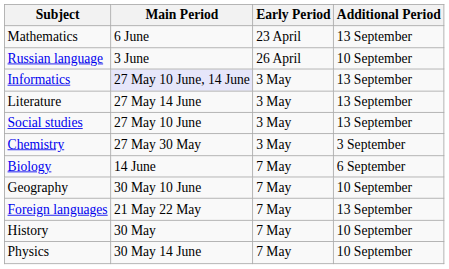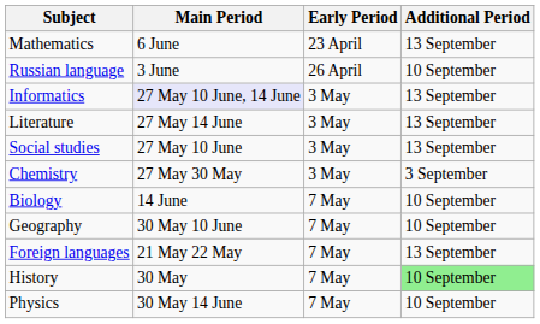 <table class="wikitable">
 <tr>
 <th>Subject</th>
 <th>Main Period</th>
 <th>Early Period</th>
 <th>Additional Period</th>
 </tr>
 <tr>
 <td>Mathematics</td>
 <td>6 June</td>
 <td>23 April</td>
 <td>13 September</td>
 </tr>
 <tr>
 <td><a href='#'>Russian language</a></td>
 <td>3 June</td>
 <td>26 April</td>
 <td>10 September</td>
 </tr>
 <tr>
 <td><a href='#'>Informatics</a></td>
 <td style="background: lavender;">27 May 10 June, 14 June</td>
 <td>3 May</td>
 <td>13 September</td>
 </tr>
 <tr>
 <td>Literature</td>
 <td>27 May 14 June</td>
 <td>3 May</td>
 <td>13 September</td>
 </tr>
 <tr>
 <td><a href='#'>Social studies</a></td>
 <td>27 May 10 June</td>
 <td>3 May</td>
 <td>13 September</td>
 </tr>
 <tr>
 <td><a href='#'>Chemistry</a></td>
 <td>27 May 30 May</td>
 <td>3 May</td>
 <td>3 September</td>
 </tr>
 <tr>
 <td><a href='#'>Biology</a></td>
 <td>14 June</td>
 <td>7 May</td>
-<td>6 September</td>
+<td>10 September</td>
 </tr>
 <tr>
 <td>Geography</td>
 <td>30 May 10 June</td>
 <td>7 May</td>
 <td>10 September</td>
 </tr>
 <tr>
 <td><a href='#'>Foreign languages</a></td>
 <td>21 May 22 May</td>
 <td>7 May</td>
 <td>13 September</td>
 </tr>
 <tr>
 <td>History</td>
 <td>30 May</td>
 <td>7 May</td>
-<td>10 September</td>
+<td style="background: lightgreen;">10 September</td>
 </tr>
 <tr>
 <td>Physics</td>
 <td>30 May 14 June</td>
 <td>7 May</td>
 <td>10 September</td>
 </tr>
 </table>
